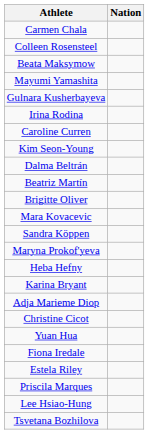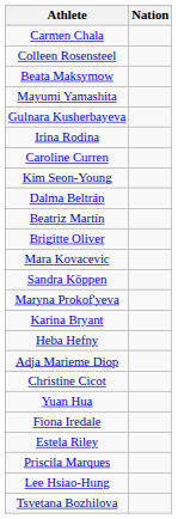 <table class="wikitable sortable  mw-collapsible mw-collapsed" style="text-align:center">
 <tr>
 <th>Athlete</th>
 <th>Nation</th>
 </tr>
 <tr>
 <td><a href='#'>Carmen Chala</a></td>
 <td></td>
 </tr>
 <tr>
 <td><a href='#'>Colleen Rosensteel</a></td>
 <td></td>
 </tr>
 <tr>
 <td><a href='#'>Beata Maksymow</a></td>
 <td></td>
 </tr>
 <tr>
 <td><a href='#'>Mayumi Yamashita</a></td>
 <td></td>
 </tr>
 <tr>
 <td><a href='#'>Gulnara Kusherbayeva</a></td>
 <td></td>
 </tr>
 <tr>
 <td><a href='#'>Irina Rodina</a></td>
 <td></td>
 </tr>
 <tr>
 <td><a href='#'>Caroline Curren</a></td>
 <td></td>
 </tr>
 <tr>
 <td><a href='#'>Kim Seon-Young</a></td>
 <td></td>
 </tr>
 <tr>
 <td><a href='#'>Dalma Beltrán</a></td>
 <td></td>
 </tr>
 <tr>
 <td><a href='#'>Beatriz Martín</a></td>
 <td></td>
 </tr>
 <tr>
 <td><a href='#'>Brigitte Oliver</a></td>
 <td></td>
 </tr>
 <tr>
 <td><a href='#'>Mara Kovacevic</a></td>
 <td></td>
 </tr>
 <tr>
 <td><a href='#'>Sandra Köppen</a></td>
 <td></td>
 </tr>
 <tr>
 <td><a href='#'>Maryna Prokof'yeva</a></td>
 <td></td>
 </tr>
 <tr>
-<td><a href='#'>Heba Hefny</a></td>
+<td><a href='#'>Karina Bryant</a></td>
 <td></td>
 </tr>
 <tr>
-<td><a href='#'>Karina Bryant</a></td>
+<td><a href='#'>Heba Hefny</a></td>
 <td></td>
 </tr>
 <tr>
 <td><a href='#'>Adja Marieme Diop</a></td>
 <td></td>
 </tr>
 <tr>
 <td><a href='#'>Christine Cicot</a></td>
 <td></td>
 </tr>
 <tr>
 <td><a href='#'>Yuan Hua</a></td>
 <td></td>
 </tr>
 <tr>
 <td><a href='#'>Fiona Iredale</a></td>
 <td></td>
 </tr>
 <tr>
 <td><a href='#'>Estela Riley</a></td>
 <td></td>
 </tr>
 <tr>
 <td><a href='#'>Priscila Marques</a></td>
 <td></td>
 </tr>
 <tr>
 <td><a href='#'>Lee Hsiao-Hung</a></td>
 <td></td>
 </tr>
 <tr>
 <td><a href='#'>Tsvetana Bozhilova</a></td>
 <td></td>
 </tr>
 </table>
